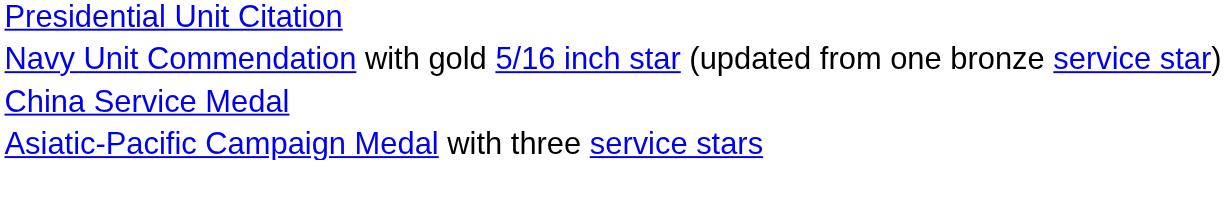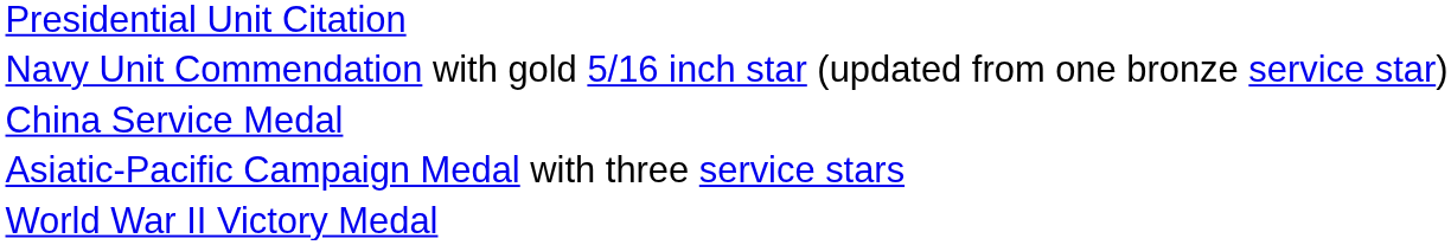 <table>
 <tr>
 <td></td>
 <td><a href='#'>Presidential Unit Citation</a></td>
 </tr>
 <tr>
 <td></td>
 <td><a href='#'>Navy Unit Commendation</a> with gold <a href='#'>5/16 inch star</a> (updated from one bronze <a href='#'>service star</a>)</td>
 </tr>
 <tr>
 <td></td>
 <td><a href='#'>China Service Medal</a></td>
 </tr>
 <tr>
 <td></td>
 <td><a href='#'>Asiatic-Pacific Campaign Medal</a> with three <a href='#'>service stars</a></td>
 </tr>
+<tr>
+<td></td>
+<td><a href='#'>World War II Victory Medal</a></td>
+</tr>
 </table>
